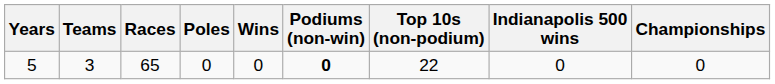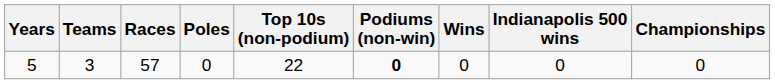 <table class="wikitable" style="text-align:center; font-size:95%">
 <tr>
 <th>Years</th>
 <th>Teams</th>
 <th>Races</th>
 <th>Poles</th>
+<th>Top 10s<br>(non-podium)</th>
+<th>Podiums<br>(non-win)</th>
 <th>Wins</th>
-<th>Podiums<br>(non-win)</th>
-<th>Top 10s<br>(non-podium)</th>
 <th>Indianapolis 500<br> wins</th>
 <th>Championships</th>
 </tr>
 <tr>
 <td>5</td>
 <td>3</td>
-<td>65</td>
+<td>57</td>
 <td>0</td>
+<td>22</td>
+<td><strong>0</strong></td>
 <td>0</td>
-<td><strong>0</strong></td>
-<td>22</td>
 <td>0</td>
 <td>0</td>
 </tr>
 </table>
